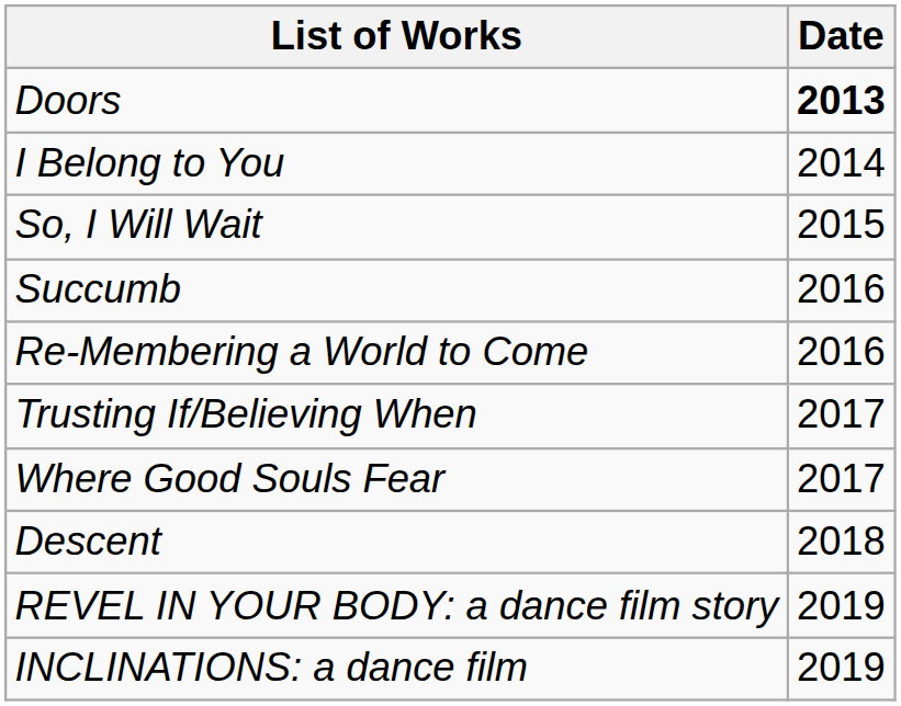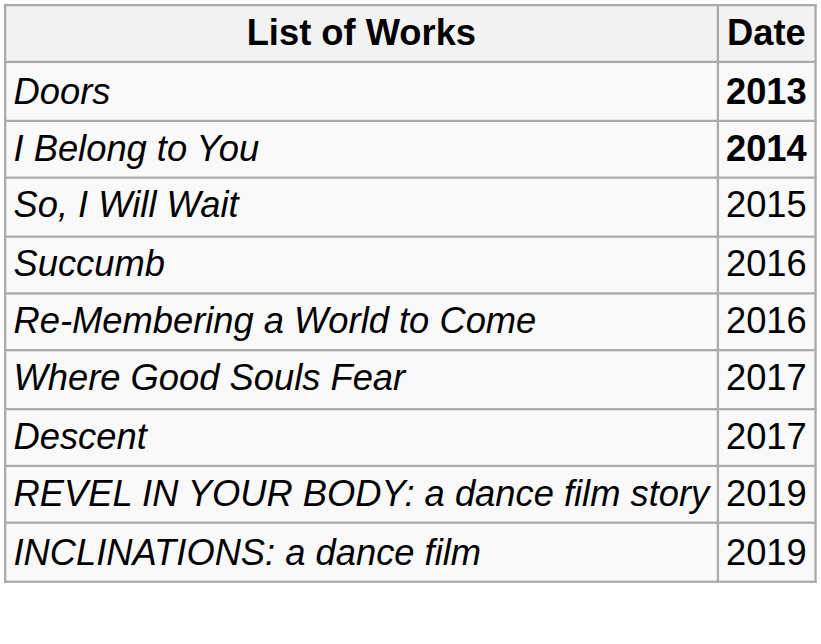 <table class="wikitable">
 <tr>
 <th>List of Works</th>
 <th>Date</th>
 </tr>
 <tr>
 <td><em>Doors</em></td>
 <td><strong>2013</strong></td>
 </tr>
 <tr>
 <td><em>I Belong to You</em></td>
-<td>2014</td>
+<td><strong>2014</strong></td>
 </tr>
 <tr>
 <td><em>So, I Will Wait</em></td>
 <td>2015</td>
 </tr>
 <tr>
 <td><em>Succumb</em></td>
 <td>2016</td>
 </tr>
 <tr>
 <td><em>Re-Membering a World to Come</em></td>
 <td>2016</td>
 </tr>
 <tr>
-<td><em>Trusting If/Believing When</em></td>
-<td>2017</td>
-</tr>
-<tr>
 <td><em>Where Good Souls Fear</em></td>
 <td>2017</td>
 </tr>
 <tr>
 <td><em>Descent</em></td>
-<td>2018</td>
+<td>2017</td>
 </tr>
 <tr>
 <td><em>REVEL IN YOUR BODY: a dance film story</em></td>
 <td>2019</td>
 </tr>
 <tr>
 <td><em>INCLINATIONS: a dance film</em></td>
 <td>2019</td>
 </tr>
 </table>
